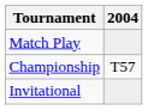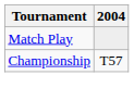 <table class="wikitable" style="text-align:center;">
 <tr>
 <th>Tournament</th>
 <th>2004</th>
 </tr>
 <tr>
 <td align="left"><a href='#'>Match Play</a></td>
 <td style="background:#eeeeee;"></td>
 </tr>
 <tr>
 <td align="left"><a href='#'>Championship</a></td>
 <td>T57</td>
 </tr>
-<tr>
-<td align="left"><a href='#'>Invitational</a></td>
-<td style="background:#eeeeee;"></td>
-</tr>
 </table>
